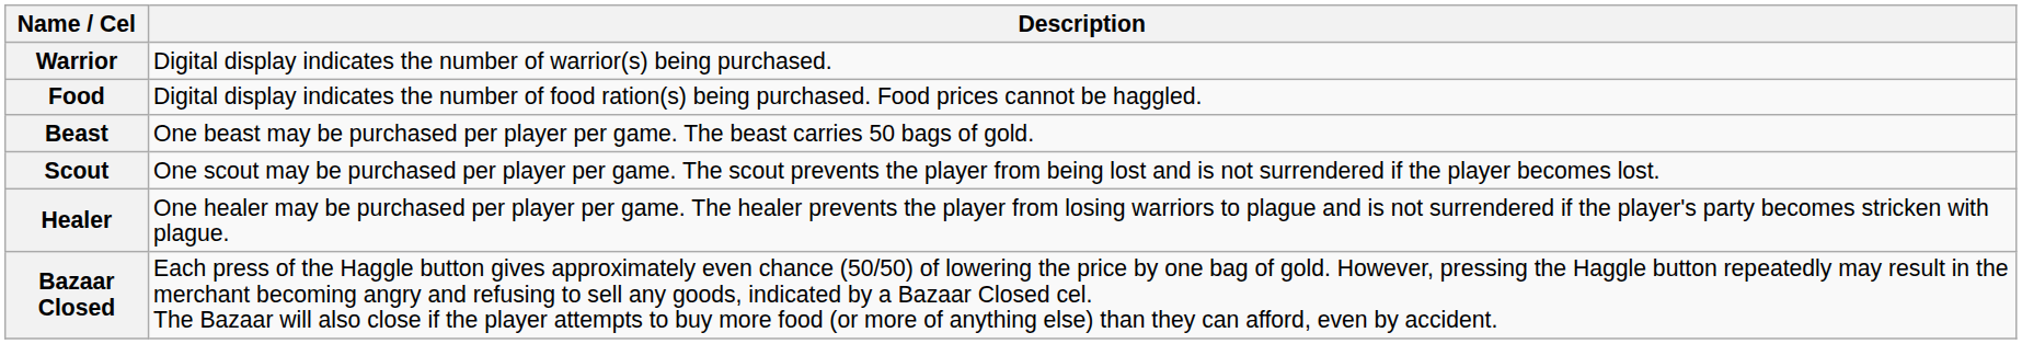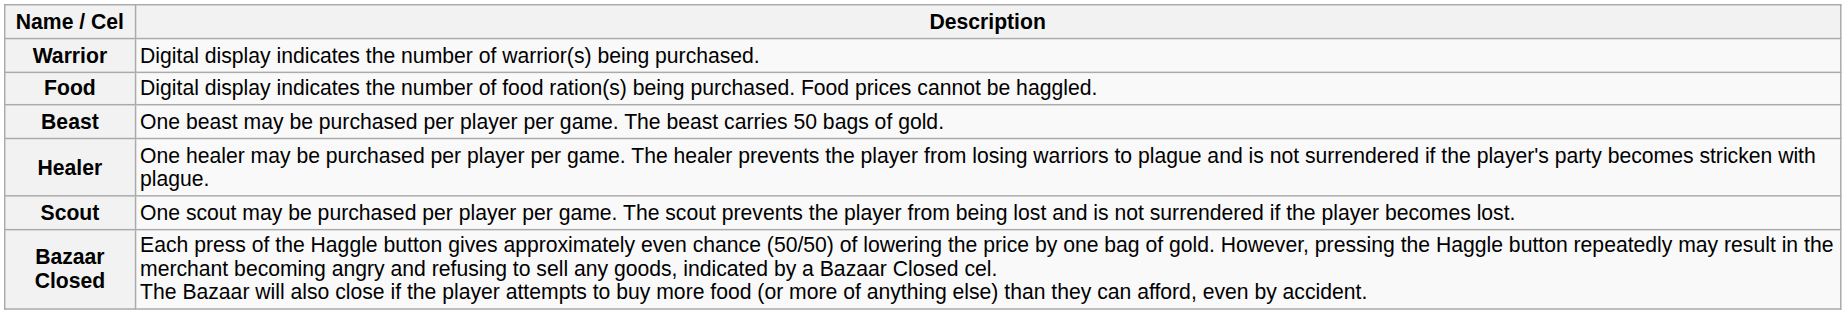 <table class="wikitable" style="font-size:90%;text-align:center;">
 <tr>
 <th>Name / Cel</th>
 <th>Description</th>
 </tr>
 <tr>
 <th>Warrior</th>
 <td style="text-align:left;">Digital display indicates the number of warrior(s) being purchased.</td>
 </tr>
 <tr>
 <th>Food</th>
 <td style="text-align:left;">Digital display indicates the number of food ration(s) being purchased. Food prices cannot be haggled.</td>
 </tr>
 <tr>
 <th>Beast</th>
 <td style="text-align:left;">One beast may be purchased per player per game. The beast carries 50 bags of gold.</td>
 </tr>
 <tr>
+<th>Healer</th>
+<td style="text-align:left;">One healer may be purchased per player per game. The healer prevents the player from losing warriors to plague and is not surrendered if the player's party becomes stricken with plague.</td>
+</tr>
+<tr>
 <th>Scout</th>
 <td style="text-align:left;">One scout may be purchased per player per game. The scout prevents the player from being lost and is not surrendered if the player becomes lost.</td>
-</tr>
-<tr>
-<th>Healer</th>
-<td style="text-align:left;">One healer may be purchased per player per game. The healer prevents the player from losing warriors to plague and is not surrendered if the player's party becomes stricken with plague.</td>
 </tr>
 <tr>
 <th>Bazaar Closed</th>
 <td style="text-align:left;">Each press of the Haggle button gives approximately even chance (50/50) of lowering the price by one bag of gold. However, pressing the Haggle button repeatedly may result in the merchant becoming angry and refusing to sell any goods, indicated by a Bazaar Closed cel.<br>The Bazaar will also close if the player attempts to buy more food (or more of anything else) than they can afford, even by accident.</td>
 </tr>
 </table>
